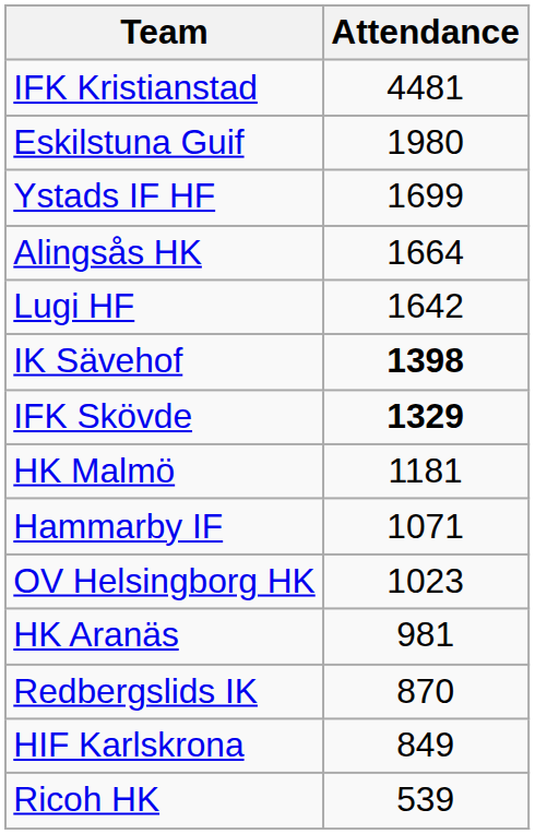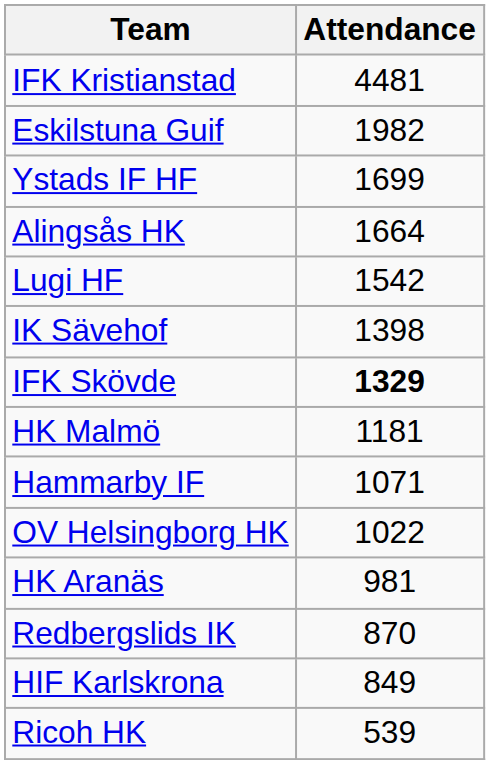 <table class="wikitable sortable">
 <tr>
 <th>Team</th>
 <th>Attendance</th>
 </tr>
 <tr>
 <td><a href='#'>IFK Kristianstad</a></td>
 <td align=center>4481</td>
 </tr>
 <tr>
 <td><a href='#'>Eskilstuna Guif</a></td>
-<td align=center>1980</td>
+<td align=center>1982</td>
 </tr>
 <tr>
 <td><a href='#'>Ystads IF HF</a></td>
 <td align=center>1699</td>
 </tr>
 <tr>
 <td><a href='#'>Alingsås HK</a></td>
 <td align=center>1664</td>
 </tr>
 <tr>
 <td><a href='#'>Lugi HF</a></td>
-<td align=center>1642</td>
+<td align=center>1542</td>
 </tr>
 <tr>
 <td><a href='#'>IK Sävehof</a></td>
-<td align=center><strong>1398</strong></td>
+<td align=center>1398</td>
 </tr>
 <tr>
 <td><a href='#'>IFK Skövde</a></td>
 <td align=center><strong>1329</strong></td>
 </tr>
 <tr>
 <td><a href='#'>HK Malmö</a></td>
 <td align=center>1181</td>
 </tr>
 <tr>
 <td><a href='#'>Hammarby IF</a></td>
 <td align=center>1071</td>
 </tr>
 <tr>
 <td><a href='#'>OV Helsingborg HK</a></td>
-<td align=center>1023</td>
+<td align=center>1022</td>
 </tr>
 <tr>
 <td><a href='#'>HK Aranäs</a></td>
 <td align=center>981</td>
 </tr>
 <tr>
 <td><a href='#'>Redbergslids IK</a></td>
 <td align=center>870</td>
 </tr>
 <tr>
 <td><a href='#'>HIF Karlskrona</a></td>
 <td align=center>849</td>
 </tr>
 <tr>
 <td><a href='#'>Ricoh HK</a></td>
 <td align=center>539</td>
 </tr>
 <tr>
 </tr>
 </table>
